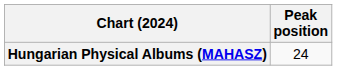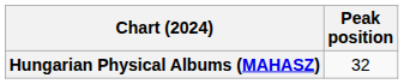 <table class="wikitable sortable plainrowheaders" style="text-align:center;">
 <tr>
 <th scope="col">Chart (2024)</th>
 <th scope="col">Peak<br>position</th>
 </tr>
 <tr>
 <th scope="row">Hungarian Physical Albums (<a href='#'>MAHASZ</a>)</th>
-<td>24</td>
+<td>32</td>
 </tr>
 </table>
